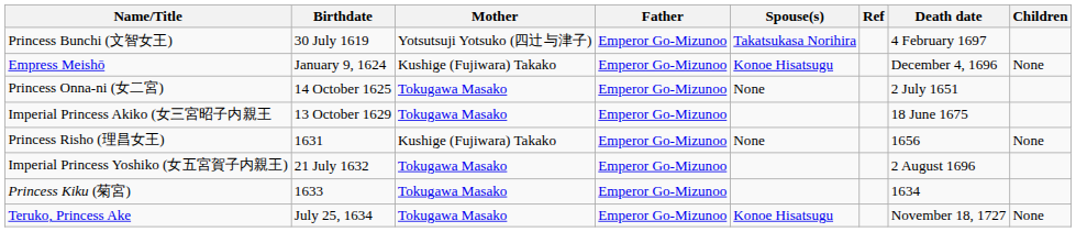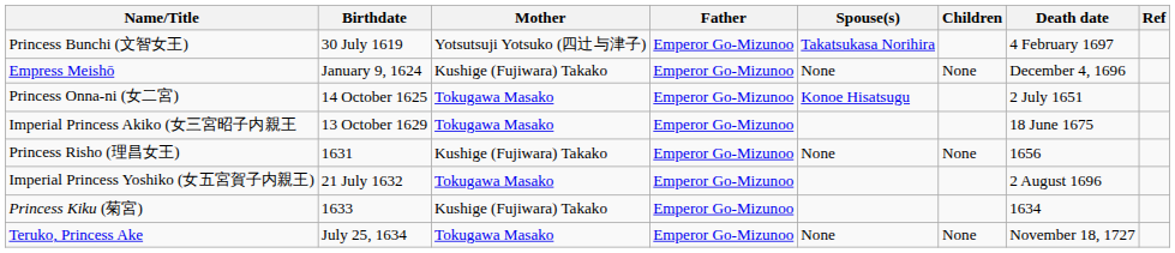 <table class="wikitable">
 <tr>
 <th>Name/Title</th>
 <th>Birthdate</th>
 <th>Mother</th>
 <th>Father</th>
 <th>Spouse(s)</th>
+<th>Children</th>
+<th>Death date</th>
 <th>Ref</th>
-<th>Death date</th>
-<th>Children</th>
 </tr>
 <tr>
 <td>Princess Bunchi (文智女王)</td>
 <td>30 July 1619</td>
 <td>Yotsutsuji Yotsuko (四辻与津子)</td>
 <td><a href='#'>Emperor Go-Mizunoo</a></td>
 <td><a href='#'>Takatsukasa Norihira</a></td>
 <td></td>
 <td>4 February 1697</td>
 <td></td>
 </tr>
 <tr>
 <td><a href='#'>Empress Meishō</a></td>
 <td>January 9, 1624</td>
 <td>Kushige (Fujiwara) Takako</td>
 <td><a href='#'>Emperor Go-Mizunoo</a></td>
-<td><a href='#'>Konoe Hisatsugu</a></td>
+<td>None</td>
+<td>None</td>
+<td>December 4, 1696</td>
 <td></td>
-<td>December 4, 1696</td>
-<td>None</td>
 </tr>
 <tr>
 <td>Princess Onna-ni (女二宮)</td>
 <td>14 October 1625</td>
 <td><a href='#'>Tokugawa Masako</a></td>
 <td><a href='#'>Emperor Go-Mizunoo</a></td>
-<td>None</td>
+<td><a href='#'>Konoe Hisatsugu</a></td>
 <td></td>
 <td>2 July 1651</td>
 <td></td>
 </tr>
 <tr>
 <td>Imperial Princess Akiko (女三宮昭子内親王</td>
 <td>13 October 1629</td>
 <td><a href='#'>Tokugawa Masako</a></td>
 <td><a href='#'>Emperor Go-Mizunoo</a></td>
 <td></td>
 <td></td>
 <td>18 June 1675</td>
 <td></td>
 </tr>
 <tr>
 <td>Princess Risho (理昌女王)</td>
 <td>1631</td>
 <td>Kushige (Fujiwara) Takako</td>
 <td><a href='#'>Emperor Go-Mizunoo</a></td>
 <td>None</td>
+<td>None</td>
+<td>1656</td>
 <td></td>
-<td>1656</td>
-<td>None</td>
 </tr>
 <tr>
 <td>Imperial Princess Yoshiko (女五宮賀子内親王)</td>
 <td>21 July 1632</td>
 <td><a href='#'>Tokugawa Masako</a></td>
 <td><a href='#'>Emperor Go-Mizunoo</a></td>
 <td></td>
 <td></td>
 <td>2 August 1696</td>
 <td></td>
 </tr>
 <tr>
 <td><em>Princess Kiku</em> (菊宮)</td>
 <td>1633</td>
-<td><a href='#'>Tokugawa Masako</a></td>
+<td>Kushige (Fujiwara) Takako</td>
 <td><a href='#'>Emperor Go-Mizunoo</a></td>
 <td></td>
 <td></td>
 <td>1634</td>
 <td></td>
 </tr>
 <tr>
 <td><a href='#'>Teruko, Princess Ake</a></td>
 <td>July 25, 1634</td>
 <td><a href='#'>Tokugawa Masako</a></td>
 <td><a href='#'>Emperor Go-Mizunoo</a></td>
-<td><a href='#'>Konoe Hisatsugu</a></td>
+<td>None</td>
+<td>None</td>
+<td>November 18, 1727</td>
 <td></td>
-<td>November 18, 1727</td>
-<td>None</td>
 </tr>
 </table>
